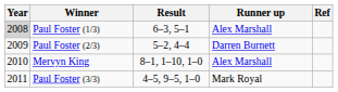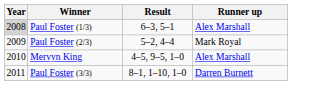 <table class="wikitable">
 <tr>
 <th style="width:30px;">Year</th>
 <th style="width:150px;">Winner</th>
 <th style="width:110px;">Result</th>
 <th style="width:150px;">Runner up</th>
-<th>Ref</th>
 </tr>
 <tr>
 <td style="background: lightgrey;">2008</td>
 <td> <a href='#'>Paul Foster</a> <small>(1/3)</small></td>
 <td style="text-align:center">6–3, 5–1</td>
 <td> <a href='#'>Alex Marshall</a></td>
-<td></td>
 </tr>
 <tr>
 <td>2009</td>
 <td> <a href='#'>Paul Foster</a> <small>(2/3)</small></td>
 <td style="text-align:center">5–2, 4–4</td>
-<td> <a href='#'>Darren Burnett</a></td>
-<td></td>
+<td> Mark Royal</td>
 </tr>
 <tr>
 <td>2010</td>
 <td> <a href='#'>Mervyn King</a></td>
-<td style="text-align:center">8–1, 1–10, 1–0</td>
+<td style="text-align:center">4–5, 9–5, 1–0</td>
 <td> <a href='#'>Alex Marshall</a></td>
-<td></td>
 </tr>
 <tr>
 <td>2011</td>
 <td> <a href='#'>Paul Foster</a> <small>(3/3)</small></td>
-<td style="text-align:center">4–5, 9–5, 1–0</td>
-<td> Mark Royal</td>
-<td></td>
+<td style="text-align:center">8–1, 1–10, 1–0</td>
+<td> <a href='#'>Darren Burnett</a></td>
 </tr>
 </table>
